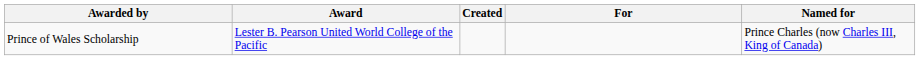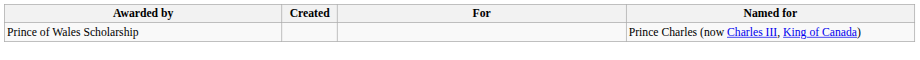 <table class="wikitable">
 <tr>
 <th width="25%">Awarded by</th>
-<th width="25%">Award</th>
 <th width="5%">Created</th>
 <th width="26%">For</th>
 <th width="26%">Named for</th>
 </tr>
 <tr>
 <td>Prince of Wales Scholarship</td>
-<td><a href='#'>Lester B. Pearson United World College of the Pacific</a></td>
 <td></td>
 <td></td>
 <td>Prince Charles (now <a href='#'>Charles III</a>, <a href='#'>King of Canada</a>)</td>
 </tr>
 </table>
